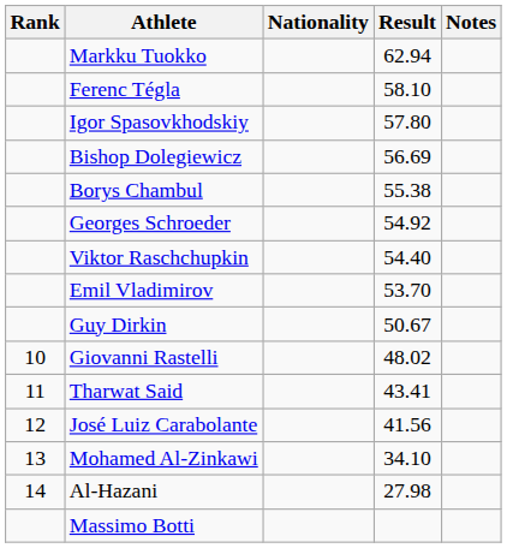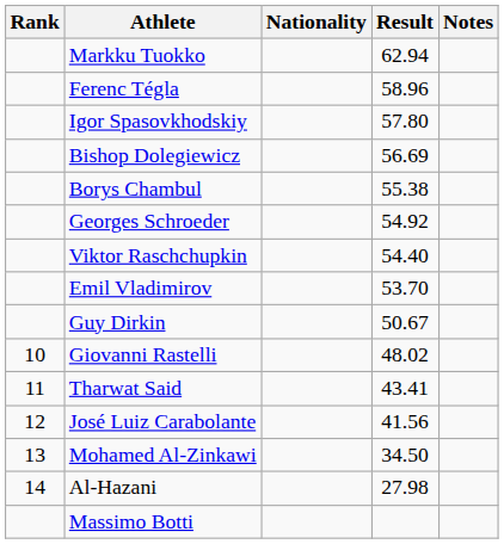 <table class="wikitable sortable" style="text-align:center">
 <tr>
 <th>Rank</th>
 <th>Athlete</th>
 <th>Nationality</th>
 <th>Result</th>
 <th>Notes</th>
 </tr>
 <tr>
 <td></td>
 <td align=left><a href='#'>Markku Tuokko</a></td>
 <td align=left></td>
 <td>62.94</td>
 <td></td>
 </tr>
 <tr>
 <td></td>
 <td align=left><a href='#'>Ferenc Tégla</a></td>
 <td align=left></td>
-<td>58.10</td>
+<td>58.96</td>
 <td></td>
 </tr>
 <tr>
 <td></td>
 <td align=left><a href='#'>Igor Spasovkhodskiy</a></td>
 <td align=left></td>
 <td>57.80</td>
 <td></td>
 </tr>
 <tr>
 <td></td>
 <td align=left><a href='#'>Bishop Dolegiewicz</a></td>
 <td align=left></td>
 <td>56.69</td>
 <td></td>
 </tr>
 <tr>
 <td></td>
 <td align=left><a href='#'>Borys Chambul</a></td>
 <td align=left></td>
 <td>55.38</td>
 <td></td>
 </tr>
 <tr>
 <td></td>
 <td align=left><a href='#'>Georges Schroeder</a></td>
 <td align=left></td>
 <td>54.92</td>
 <td></td>
 </tr>
 <tr>
 <td></td>
 <td align=left><a href='#'>Viktor Raschchupkin</a></td>
 <td align=left></td>
 <td>54.40</td>
 <td></td>
 </tr>
 <tr>
 <td></td>
 <td align=left><a href='#'>Emil Vladimirov</a></td>
 <td align=left></td>
 <td>53.70</td>
 <td></td>
 </tr>
 <tr>
 <td></td>
 <td align=left><a href='#'>Guy Dirkin</a></td>
 <td align=left></td>
 <td>50.67</td>
 <td></td>
 </tr>
 <tr>
 <td>10</td>
 <td align=left><a href='#'>Giovanni Rastelli</a></td>
 <td align=left></td>
 <td>48.02</td>
 <td></td>
 </tr>
 <tr>
 <td>11</td>
 <td align=left><a href='#'>Tharwat Said</a></td>
 <td align=left></td>
 <td>43.41</td>
 <td></td>
 </tr>
 <tr>
 <td>12</td>
 <td align=left><a href='#'>José Luiz Carabolante</a></td>
 <td align=left></td>
 <td>41.56</td>
 <td></td>
 </tr>
 <tr>
 <td>13</td>
 <td align=left><a href='#'>Mohamed Al-Zinkawi</a></td>
 <td align=left></td>
-<td>34.10</td>
+<td>34.50</td>
 <td></td>
 </tr>
 <tr>
 <td>14</td>
 <td align=left>Al-Hazani</td>
 <td align=left></td>
 <td>27.98</td>
 <td></td>
 </tr>
 <tr>
 <td></td>
 <td align=left><a href='#'>Massimo Botti</a></td>
 <td align=left></td>
 <td></td>
 <td></td>
 </tr>
 </table>
